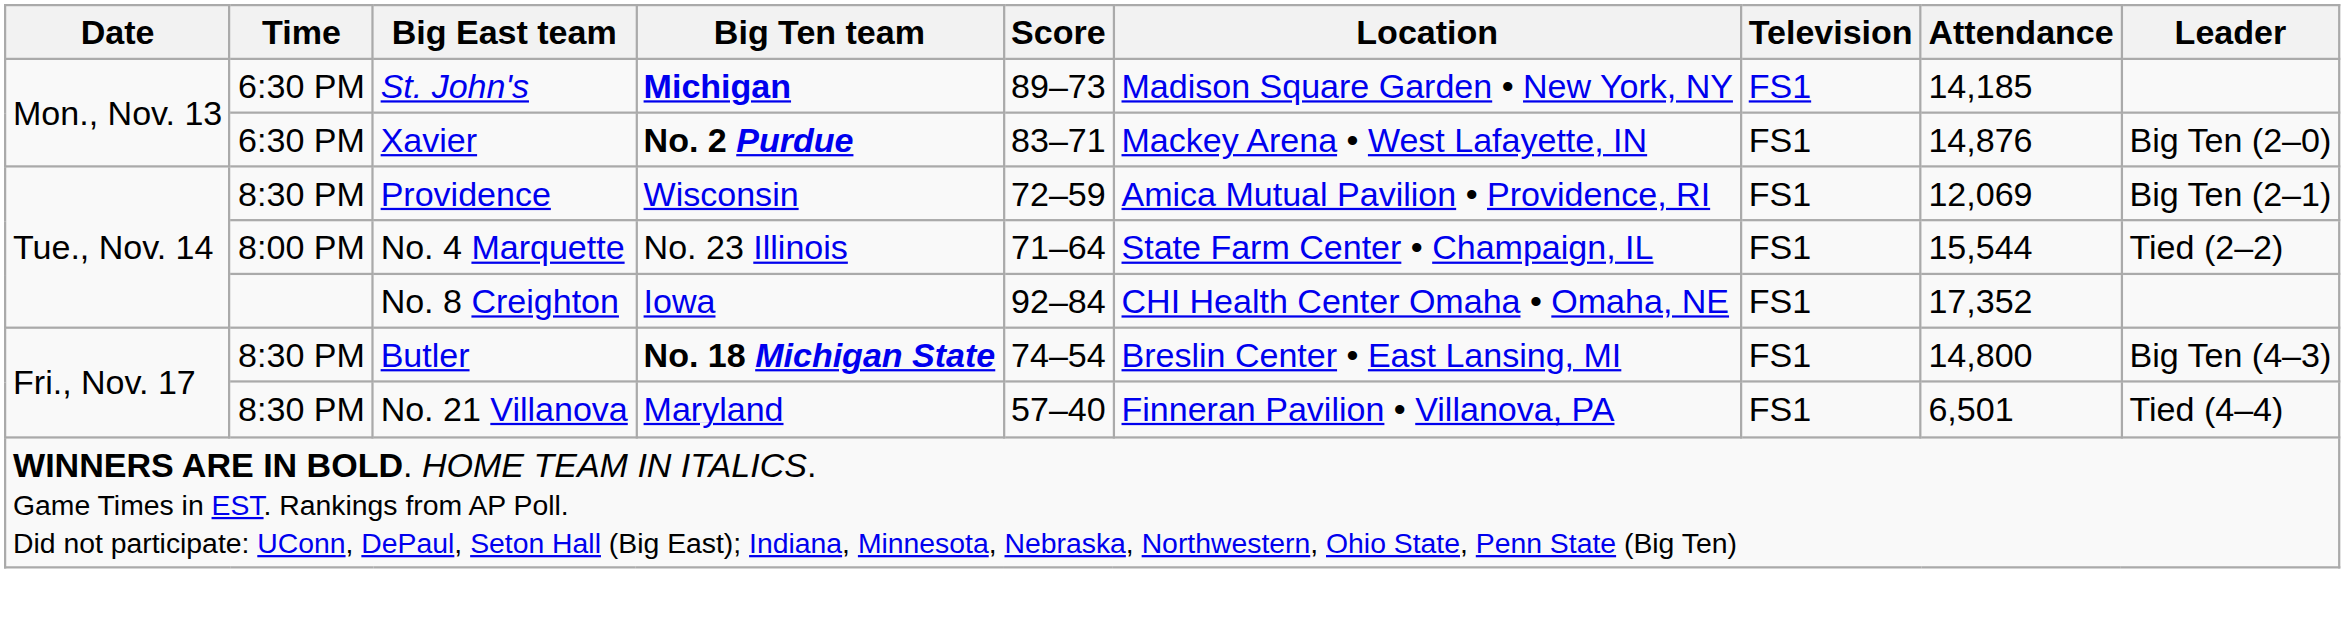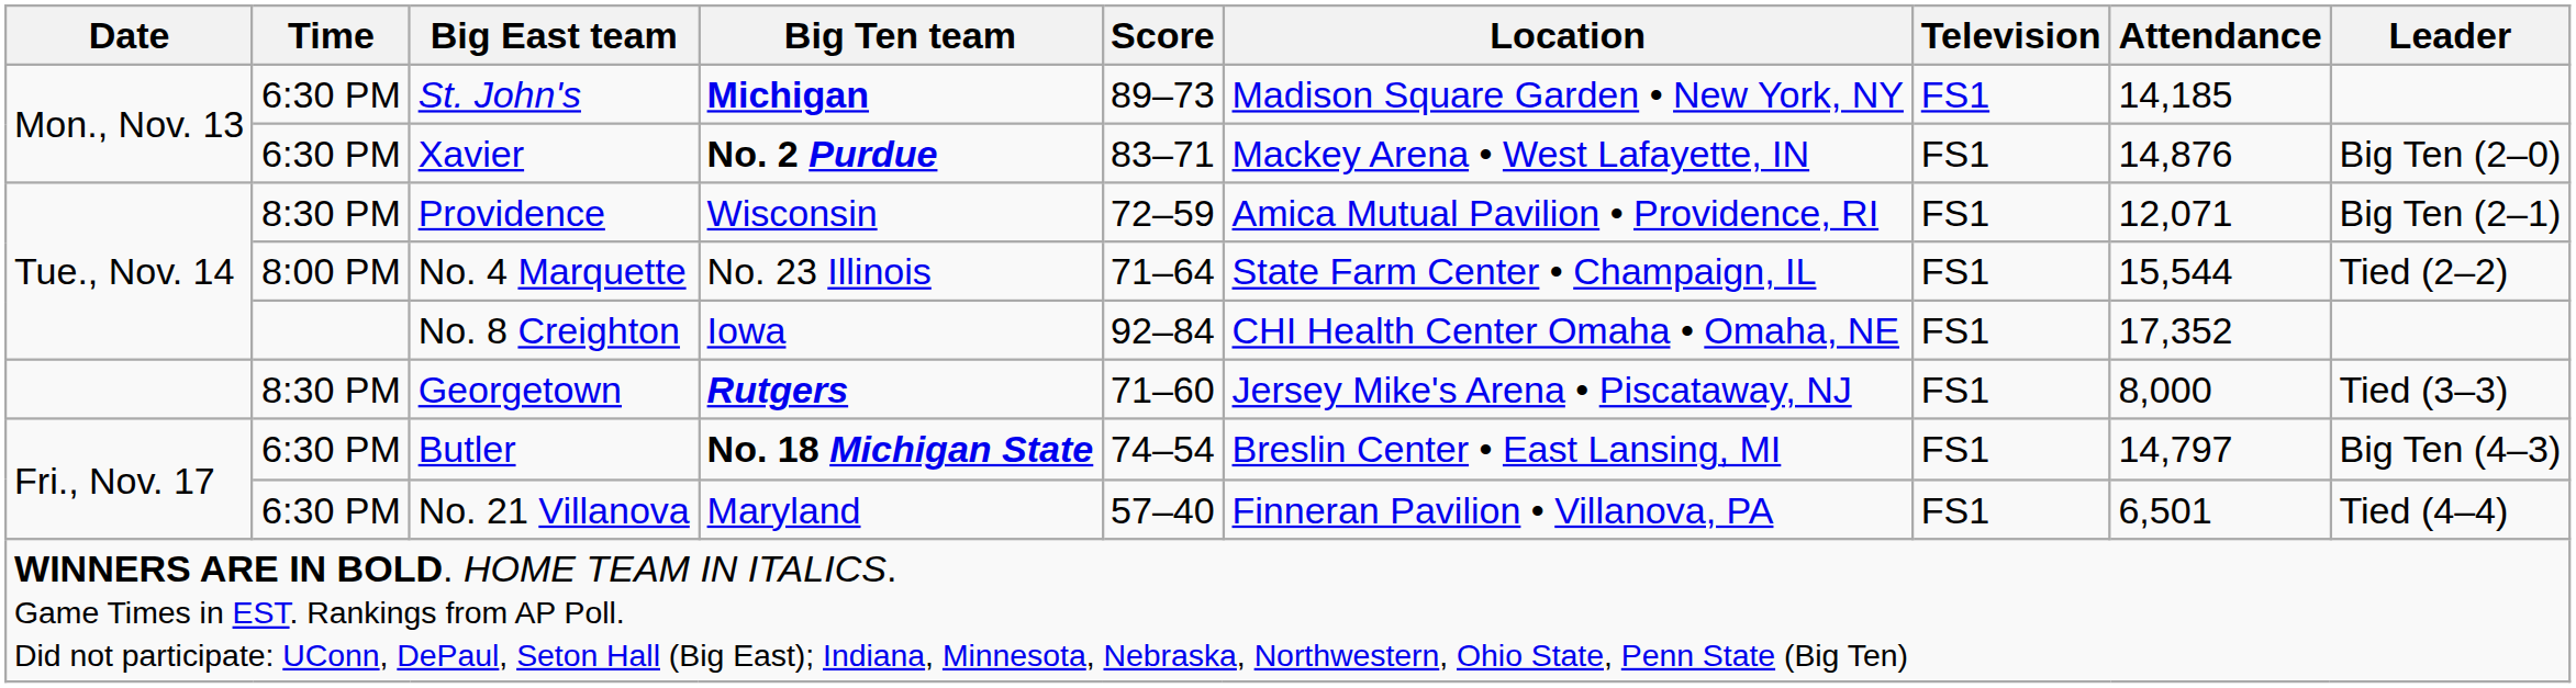 <table class="wikitable" style="font-size: 95%">
 <tr>
 <th>Date</th>
 <th>Time</th>
 <th>Big East team</th>
 <th>Big Ten team</th>
 <th>Score</th>
 <th>Location</th>
 <th>Television</th>
 <th>Attendance</th>
 <th>Leader</th>
 </tr>
 <tr>
 <td rowspan="2">Mon., Nov. 13</td>
 <td>6:30 PM</td>
 <td><em><a href='#'>St. John's</a></em></td>
 <td><strong><a href='#'>Michigan</a></strong></td>
 <td>89–73</td>
 <td><a href='#'>Madison Square Garden</a> • <a href='#'>New York, NY</a></td>
 <td><a href='#'>FS1</a></td>
 <td>14,185</td>
 <td></td>
 </tr>
 <tr>
 <td>6:30 PM</td>
 <td><a href='#'>Xavier</a></td>
 <td><strong>No. 2 <em><a href='#'>Purdue</a><strong><em></td>
 <td>83–71</td>
 <td><a href='#'>Mackey Arena</a> • <a href='#'>West Lafayette, IN</a></td>
 <td>FS1</td>
 <td>14,876</td>
 <td>Big Ten (2–0)</td>
 </tr>
 <tr>
 <td rowspan="3">Tue., Nov. 14</td>
 <td>8:30 PM</td>
 <td></em></strong><a href='#'>Providence</a><strong><em></td>
 <td><a href='#'>Wisconsin</a></td>
 <td>72–59</td>
 <td><a href='#'>Amica Mutual Pavilion</a> • <a href='#'>Providence, RI</a></td>
 <td>FS1</td>
-<td>12,069</td>
+<td>12,071</td>
 <td>Big Ten (2–1)</td>
 </tr>
 <tr>
 <td>8:00 PM</td>
 <td></strong>No. 4 <a href='#'>Marquette</a><strong></td>
 <td>No. 23 </em><a href='#'>Illinois</a><em></td>
 <td>71–64</td>
 <td><a href='#'>State Farm Center</a> • <a href='#'>Champaign, IL</a></td>
 <td>FS1</td>
 <td>15,544</td>
 <td>Tied (2–2)</td>
 </tr>
 <tr>
 <td></td>
 <td></strong>No. 8 </em><a href='#'>Creighton</a></em></strong></td>
 <td><a href='#'>Iowa</a></td>
 <td>92–84</td>
 <td><a href='#'>CHI Health Center Omaha</a> • <a href='#'>Omaha, NE</a></td>
 <td>FS1</td>
 <td>17,352</td>
 <td></td>
 </tr>
 <tr>
+<td></td>
+<td>8:30 PM</td>
+<td><a href='#'>Georgetown</a></td>
+<td><strong><em><a href='#'>Rutgers</a></em></strong></td>
+<td>71–60</td>
+<td><a href='#'>Jersey Mike's Arena</a> • <a href='#'>Piscataway, NJ</a></td>
+<td>FS1</td>
+<td>8,000</td>
+<td>Tied (3–3)</td>
+</tr>
+<tr>
 <td rowspan="2">Fri., Nov. 17</td>
-<td>8:30 PM</td>
+<td>6:30 PM</td>
 <td><a href='#'>Butler</a></td>
 <td><strong>No. 18 <em><a href='#'>Michigan State</a><strong><em></td>
 <td>74–54</td>
 <td><a href='#'>Breslin Center</a> • <a href='#'>East Lansing, MI</a></td>
 <td>FS1</td>
-<td>14,800</td>
+<td>14,797</td>
 <td>Big Ten (4–3)</td>
 </tr>
 <tr>
-<td>8:30 PM</td>
+<td>6:30 PM</td>
 <td></strong>No. 21 </em><a href='#'>Villanova</a></em></strong></td>
 <td><a href='#'>Maryland</a></td>
 <td>57–40</td>
 <td><a href='#'>Finneran Pavilion</a> • <a href='#'>Villanova, PA</a></td>
 <td>FS1</td>
 <td>6,501</td>
 <td>Tied (4–4)</td>
 </tr>
 <tr>
 <td colspan=9><strong>WINNERS ARE IN BOLD</strong>. <em>HOME TEAM IN ITALICS</em>.<br><small>Game Times in <a href='#'>EST</a>. Rankings from AP Poll.<br>Did not participate: <a href='#'>UConn</a>, <a href='#'>DePaul</a>, <a href='#'>Seton Hall</a> (Big East); <a href='#'>Indiana</a>, <a href='#'>Minnesota</a>, <a href='#'>Nebraska</a>, <a href='#'>Northwestern</a>, <a href='#'>Ohio State</a>, <a href='#'>Penn State</a> (Big Ten)</small></td>
 </tr>
 </table>
